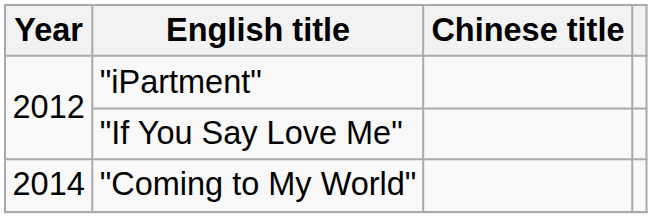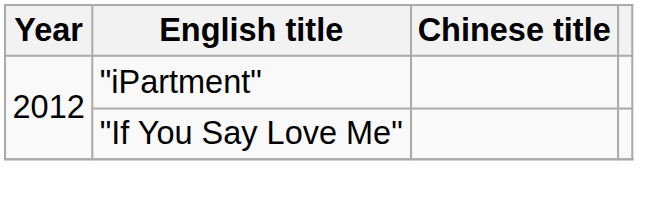 <table class="wikitable">
 <tr>
 <th>Year</th>
 <th>English title</th>
 <th>Chinese title</th>
 <th></th>
 </tr>
 <tr>
 <td rowspan=2>2012</td>
 <td>"iPartment"</td>
 <td></td>
 <td></td>
 </tr>
 <tr>
 <td>"If You Say Love Me"</td>
 <td></td>
 <td></td>
 </tr>
 <tr>
-<td>2014</td>
-<td>"Coming to My World"</td>
-<td></td>
-<td></td>
-</tr>
-<tr>
 </tr>
 </table>
